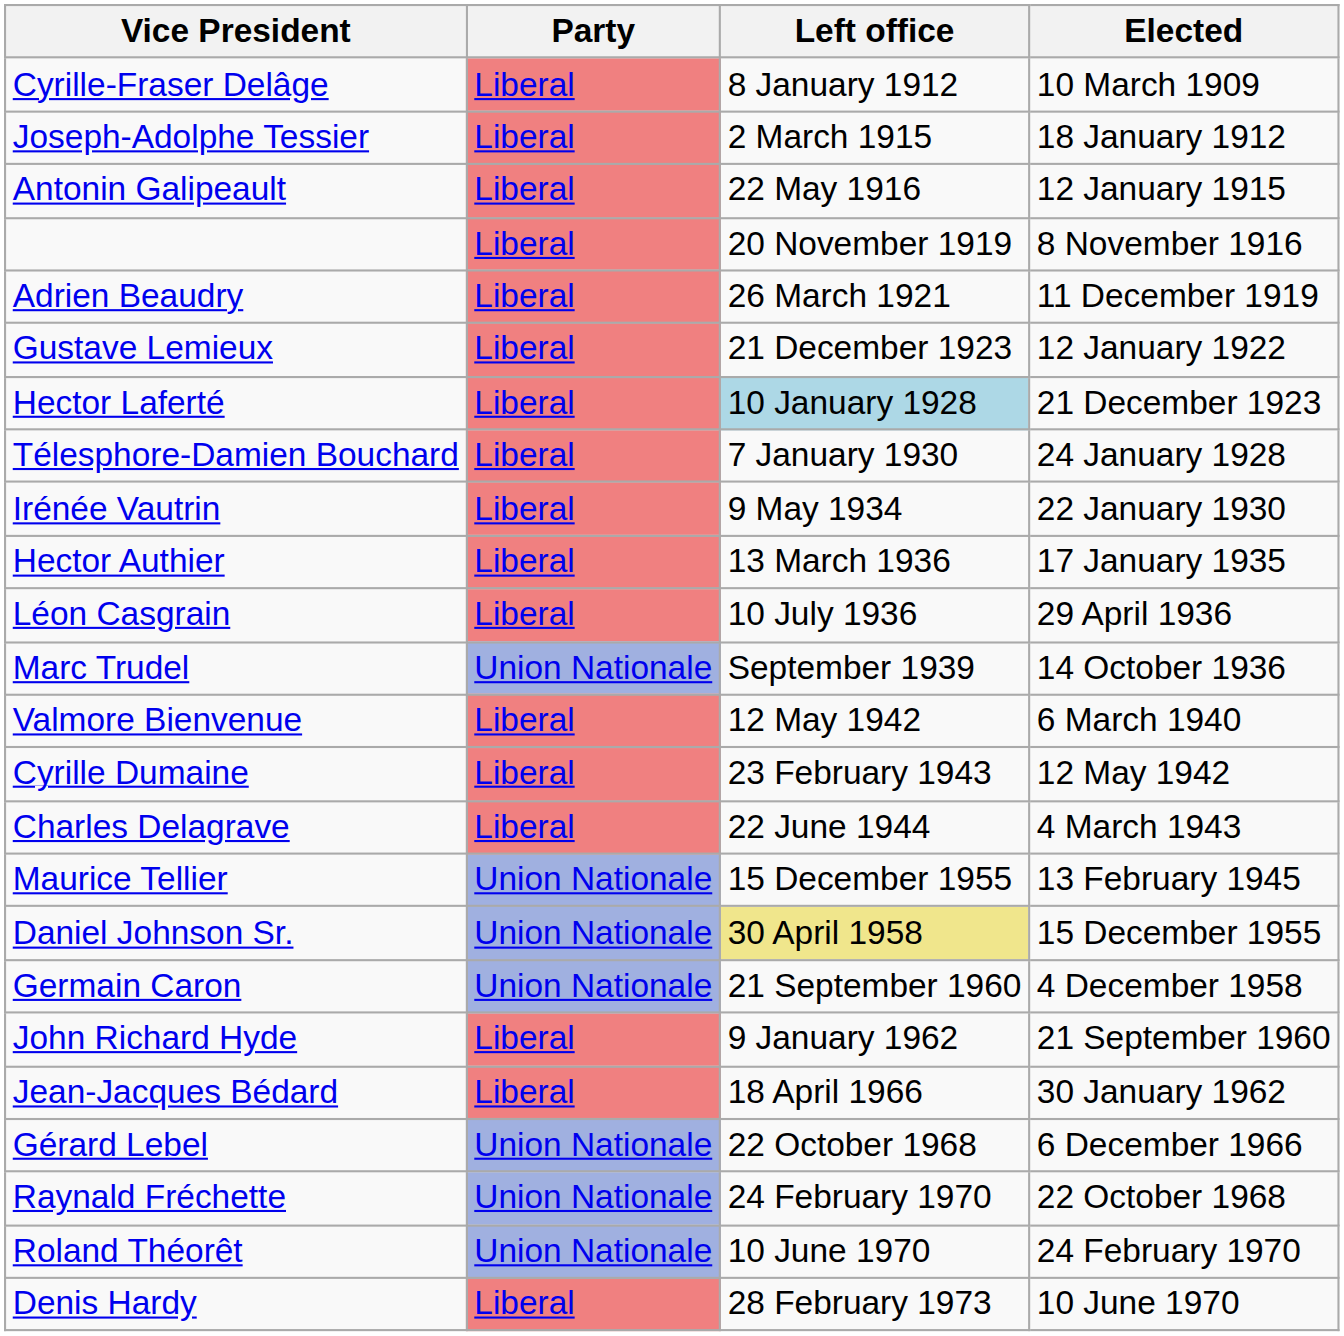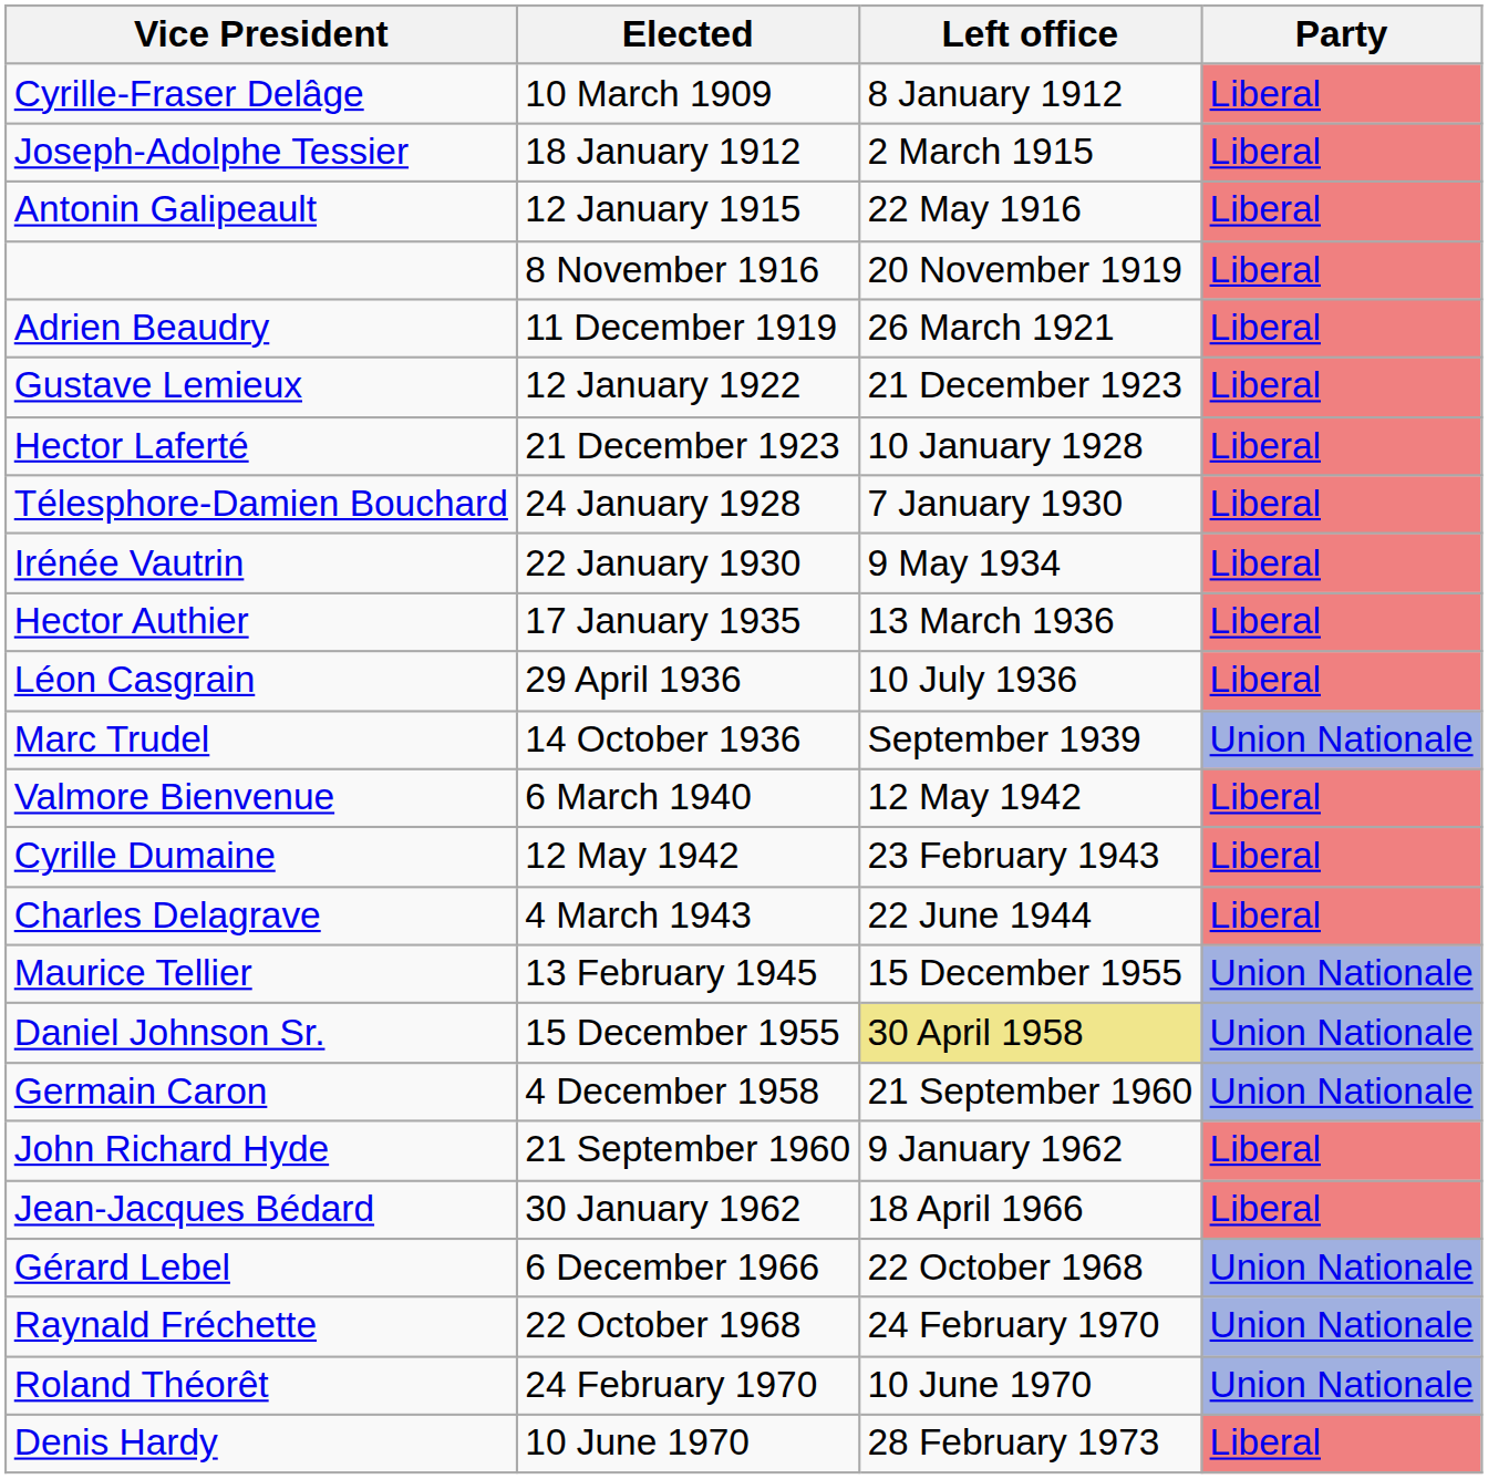 <table class="wikitable">
 <tr>
 <th>Vice President</th>
+<th>Elected</th>
+<th>Left office</th>
 <th>Party</th>
-<th>Left office</th>
-<th>Elected</th>
 </tr>
 <tr>
 <td><a href='#'>Cyrille-Fraser Delâge</a></td>
+<td>10 March 1909</td>
+<td>8 January 1912</td>
 <td bgcolor="lightcoral"><a href='#'>Liberal</a></td>
-<td>8 January 1912</td>
-<td>10 March 1909</td>
 </tr>
 <tr>
 <td><a href='#'>Joseph-Adolphe Tessier</a></td>
+<td>18 January 1912</td>
+<td>2 March 1915</td>
 <td bgcolor="lightcoral"><a href='#'>Liberal</a></td>
-<td>2 March 1915</td>
-<td>18 January 1912</td>
 </tr>
 <tr>
 <td><a href='#'>Antonin Galipeault</a></td>
+<td>12 January 1915</td>
+<td>22 May 1916</td>
 <td bgcolor="lightcoral"><a href='#'>Liberal</a></td>
-<td>22 May 1916</td>
-<td>12 January 1915</td>
 </tr>
 <tr>
 <td></td>
+<td>8 November 1916</td>
+<td>20 November 1919</td>
 <td bgcolor="lightcoral"><a href='#'>Liberal</a></td>
-<td>20 November 1919</td>
-<td>8 November 1916</td>
 </tr>
 <tr>
 <td><a href='#'>Adrien Beaudry</a></td>
+<td>11 December 1919</td>
+<td>26 March 1921</td>
 <td bgcolor="lightcoral"><a href='#'>Liberal</a></td>
-<td>26 March 1921</td>
-<td>11 December 1919</td>
 </tr>
 <tr>
 <td><a href='#'>Gustave Lemieux</a></td>
+<td>12 January 1922</td>
+<td>21 December 1923</td>
 <td bgcolor="lightcoral"><a href='#'>Liberal</a></td>
-<td>21 December 1923</td>
-<td>12 January 1922</td>
 </tr>
 <tr>
 <td><a href='#'>Hector Laferté</a></td>
+<td>21 December 1923</td>
+<td>10 January 1928</td>
 <td bgcolor="lightcoral"><a href='#'>Liberal</a></td>
-<td style="background: lightblue;">10 January 1928</td>
-<td>21 December 1923</td>
 </tr>
 <tr>
 <td><a href='#'>Télesphore-Damien Bouchard</a></td>
+<td>24 January 1928</td>
+<td>7 January 1930</td>
 <td bgcolor="lightcoral"><a href='#'>Liberal</a></td>
-<td>7 January 1930</td>
-<td>24 January 1928</td>
 </tr>
 <tr>
 <td><a href='#'>Irénée Vautrin</a></td>
+<td>22 January 1930</td>
+<td>9 May 1934</td>
 <td bgcolor="lightcoral"><a href='#'>Liberal</a></td>
-<td>9 May 1934</td>
-<td>22 January 1930</td>
 </tr>
 <tr>
 <td><a href='#'>Hector Authier</a></td>
+<td>17 January 1935</td>
+<td>13 March 1936</td>
 <td bgcolor="lightcoral"><a href='#'>Liberal</a></td>
-<td>13 March 1936</td>
-<td>17 January 1935</td>
 </tr>
 <tr>
 <td><a href='#'>Léon Casgrain</a></td>
+<td>29 April 1936</td>
+<td>10 July 1936</td>
 <td bgcolor="lightcoral"><a href='#'>Liberal</a></td>
-<td>10 July 1936</td>
-<td>29 April 1936</td>
 </tr>
 <tr>
 <td><a href='#'>Marc Trudel</a></td>
+<td>14 October 1936</td>
+<td>September 1939</td>
 <td bgcolor="navyblue"><a href='#'>Union Nationale</a></td>
-<td>September 1939</td>
-<td>14 October 1936</td>
 </tr>
 <tr>
 <td><a href='#'>Valmore Bienvenue</a></td>
+<td>6 March 1940</td>
+<td>12 May 1942</td>
 <td bgcolor="lightcoral"><a href='#'>Liberal</a></td>
-<td>12 May 1942</td>
-<td>6 March 1940</td>
 </tr>
 <tr>
 <td><a href='#'>Cyrille Dumaine</a></td>
+<td>12 May 1942</td>
+<td>23 February 1943</td>
 <td bgcolor="lightcoral"><a href='#'>Liberal</a></td>
-<td>23 February 1943</td>
-<td>12 May 1942</td>
 </tr>
 <tr>
 <td><a href='#'>Charles Delagrave</a></td>
+<td>4 March 1943</td>
+<td>22 June 1944</td>
 <td bgcolor="lightcoral"><a href='#'>Liberal</a></td>
-<td>22 June 1944</td>
-<td>4 March 1943</td>
 </tr>
 <tr>
 <td><a href='#'>Maurice Tellier</a></td>
+<td>13 February 1945</td>
+<td>15 December 1955</td>
 <td bgcolor="navyblue"><a href='#'>Union Nationale</a></td>
-<td>15 December 1955</td>
-<td>13 February 1945</td>
 </tr>
 <tr>
 <td><a href='#'>Daniel Johnson Sr.</a></td>
+<td>15 December 1955</td>
+<td style="background: khaki;">30 April 1958</td>
 <td bgcolor="navyblue"><a href='#'>Union Nationale</a></td>
-<td style="background: khaki;">30 April 1958</td>
-<td>15 December 1955</td>
 </tr>
 <tr>
 <td><a href='#'>Germain Caron</a></td>
+<td>4 December 1958</td>
+<td>21 September 1960</td>
 <td bgcolor="navyblue"><a href='#'>Union Nationale</a></td>
-<td>21 September 1960</td>
-<td>4 December 1958</td>
 </tr>
 <tr>
 <td><a href='#'>John Richard Hyde</a></td>
+<td>21 September 1960</td>
+<td>9 January 1962</td>
 <td bgcolor="lightcoral"><a href='#'>Liberal</a></td>
-<td>9 January 1962</td>
-<td>21 September 1960</td>
 </tr>
 <tr>
 <td><a href='#'>Jean-Jacques Bédard</a></td>
+<td>30 January 1962</td>
+<td>18 April 1966</td>
 <td bgcolor="lightcoral"><a href='#'>Liberal</a></td>
-<td>18 April 1966</td>
-<td>30 January 1962</td>
 </tr>
 <tr>
 <td><a href='#'>Gérard Lebel</a></td>
+<td>6 December 1966</td>
+<td>22 October 1968</td>
 <td bgcolor="navyblue"><a href='#'>Union Nationale</a></td>
-<td>22 October 1968</td>
-<td>6 December 1966</td>
 </tr>
 <tr>
 <td><a href='#'>Raynald Fréchette</a></td>
+<td>22 October 1968</td>
+<td>24 February 1970</td>
 <td bgcolor="navyblue"><a href='#'>Union Nationale</a></td>
-<td>24 February 1970</td>
-<td>22 October 1968</td>
 </tr>
 <tr>
 <td><a href='#'>Roland Théorêt</a></td>
+<td>24 February 1970</td>
+<td>10 June 1970</td>
 <td bgcolor="navyblue"><a href='#'>Union Nationale</a></td>
-<td>10 June 1970</td>
-<td>24 February 1970</td>
 </tr>
 <tr>
 <td><a href='#'>Denis Hardy</a></td>
+<td>10 June 1970</td>
+<td>28 February 1973</td>
 <td bgcolor="lightcoral"><a href='#'>Liberal</a></td>
-<td>28 February 1973</td>
-<td>10 June 1970</td>
 </tr>
 </table>
